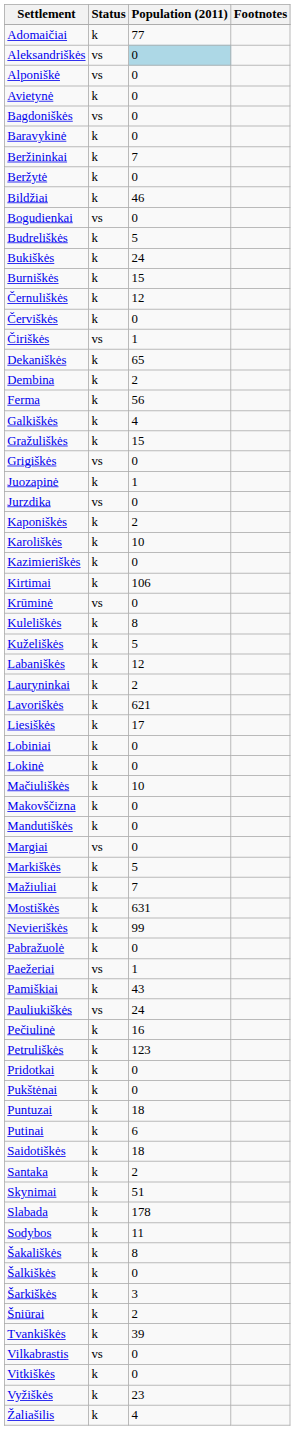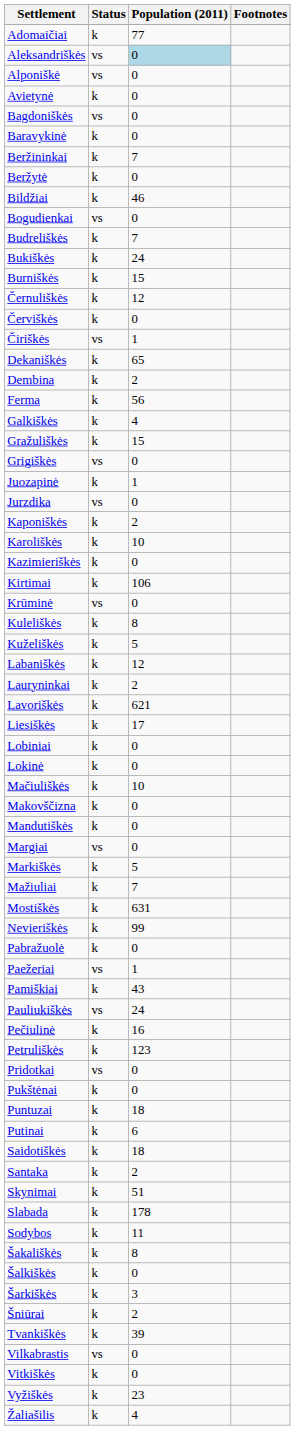 <table class="sortable wikitable">
 <tr bgcolor=#cccccc>
 <th>Settlement</th>
 <th>Status</th>
 <th>Population (2011)</th>
 <th>Footnotes</th>
 </tr>
 <tr align=center valign=center>
 </tr>
 <tr>
 <td><a href='#'>Adomaičiai</a></td>
 <td>k</td>
 <td>77</td>
 <td></td>
 </tr>
 <tr>
 <td><a href='#'>Aleksandriškės</a></td>
 <td>vs</td>
 <td style="background: lightblue;">0</td>
 <td></td>
 </tr>
 <tr>
 <td><a href='#'>Alponiškė</a></td>
 <td>vs</td>
 <td>0</td>
 <td></td>
 </tr>
 <tr>
 <td><a href='#'>Avietynė</a></td>
 <td>k</td>
 <td>0</td>
 <td></td>
 </tr>
 <tr>
 <td><a href='#'>Bagdoniškės</a></td>
 <td>vs</td>
 <td>0</td>
 <td></td>
 </tr>
 <tr>
 <td><a href='#'>Baravykinė</a></td>
 <td>k</td>
 <td>0</td>
 <td></td>
 </tr>
 <tr>
 <td><a href='#'>Beržininkai</a></td>
 <td>k</td>
 <td>7</td>
 <td></td>
 </tr>
 <tr>
 <td><a href='#'>Beržytė</a></td>
 <td>k</td>
 <td>0</td>
 <td></td>
 </tr>
 <tr>
 <td><a href='#'>Bildžiai</a></td>
 <td>k</td>
 <td>46</td>
 <td></td>
 </tr>
 <tr>
 <td><a href='#'>Bogudienkai</a></td>
 <td>vs</td>
 <td>0</td>
 <td></td>
 </tr>
 <tr>
 <td><a href='#'>Budreliškės</a></td>
 <td>k</td>
-<td>5</td>
+<td>7</td>
 <td></td>
 </tr>
 <tr>
 <td><a href='#'>Bukiškės</a></td>
 <td>k</td>
 <td>24</td>
 <td></td>
 </tr>
 <tr>
 <td><a href='#'>Burniškės</a></td>
 <td>k</td>
 <td>15</td>
 <td></td>
 </tr>
 <tr>
 <td><a href='#'>Černuliškės</a></td>
 <td>k</td>
 <td>12</td>
 <td></td>
 </tr>
 <tr>
 <td><a href='#'>Červiškės</a></td>
 <td>k</td>
 <td>0</td>
 <td></td>
 </tr>
 <tr>
 <td><a href='#'>Čiriškės</a></td>
 <td>vs</td>
 <td>1</td>
 <td></td>
 </tr>
 <tr>
 <td><a href='#'>Dekaniškės</a></td>
 <td>k</td>
 <td>65</td>
 <td></td>
 </tr>
 <tr>
 <td><a href='#'>Dembina</a></td>
 <td>k</td>
 <td>2</td>
 <td></td>
 </tr>
 <tr>
 <td><a href='#'>Ferma</a></td>
 <td>k</td>
 <td>56</td>
 <td></td>
 </tr>
 <tr>
 <td><a href='#'>Galkiškės</a></td>
 <td>k</td>
 <td>4</td>
 <td></td>
 </tr>
 <tr>
 <td><a href='#'>Gražuliškės</a></td>
 <td>k</td>
 <td>15</td>
 <td></td>
 </tr>
 <tr>
 <td><a href='#'>Grigiškės</a></td>
 <td>vs</td>
 <td>0</td>
 <td></td>
 </tr>
 <tr>
 <td><a href='#'>Juozapinė</a></td>
 <td>k</td>
 <td>1</td>
 <td></td>
 </tr>
 <tr>
 <td><a href='#'>Jurzdika</a></td>
 <td>vs</td>
 <td>0</td>
 <td></td>
 </tr>
 <tr>
 <td><a href='#'>Kaponiškės</a></td>
 <td>k</td>
 <td>2</td>
 <td></td>
 </tr>
 <tr>
 <td><a href='#'>Karoliškės</a></td>
 <td>k</td>
 <td>10</td>
 <td></td>
 </tr>
 <tr>
 <td><a href='#'>Kazimieriškės</a></td>
 <td>k</td>
 <td>0</td>
 <td></td>
 </tr>
 <tr>
 <td><a href='#'>Kirtimai</a></td>
 <td>k</td>
 <td>106</td>
 <td></td>
 </tr>
 <tr>
 <td><a href='#'>Krūminė</a></td>
 <td>vs</td>
 <td>0</td>
 <td></td>
 </tr>
 <tr>
 <td><a href='#'>Kuleliškės</a></td>
 <td>k</td>
 <td>8</td>
 <td></td>
 </tr>
 <tr>
 <td><a href='#'>Kuželiškės</a></td>
 <td>k</td>
 <td>5</td>
 <td></td>
 </tr>
 <tr>
 <td><a href='#'>Labaniškės</a></td>
 <td>k</td>
 <td>12</td>
 <td></td>
 </tr>
 <tr>
 <td><a href='#'>Lauryninkai</a></td>
 <td>k</td>
 <td>2</td>
 <td></td>
 </tr>
 <tr>
 <td><a href='#'>Lavoriškės</a></td>
 <td>k</td>
 <td>621</td>
 <td></td>
 </tr>
 <tr>
 <td><a href='#'>Liesiškės</a></td>
 <td>k</td>
 <td>17</td>
 <td></td>
 </tr>
 <tr>
 <td><a href='#'>Lobiniai</a></td>
 <td>k</td>
 <td>0</td>
 <td></td>
 </tr>
 <tr>
 <td><a href='#'>Lokinė</a></td>
 <td>k</td>
 <td>0</td>
 <td></td>
 </tr>
 <tr>
 <td><a href='#'>Mačiuliškės</a></td>
 <td>k</td>
 <td>10</td>
 <td></td>
 </tr>
 <tr>
 <td><a href='#'>Makovščizna</a></td>
 <td>k</td>
 <td>0</td>
 <td></td>
 </tr>
 <tr>
 <td><a href='#'>Mandutiškės</a></td>
 <td>k</td>
 <td>0</td>
 <td></td>
 </tr>
 <tr>
 <td><a href='#'>Margiai</a></td>
 <td>vs</td>
 <td>0</td>
 <td></td>
 </tr>
 <tr>
 <td><a href='#'>Markiškės</a></td>
 <td>k</td>
 <td>5</td>
 <td></td>
 </tr>
 <tr>
 <td><a href='#'>Mažiuliai</a></td>
 <td>k</td>
 <td>7</td>
 <td></td>
 </tr>
 <tr>
 <td><a href='#'>Mostiškės</a></td>
 <td>k</td>
 <td>631</td>
 <td></td>
 </tr>
 <tr>
 <td><a href='#'>Nevieriškės</a></td>
 <td>k</td>
 <td>99</td>
 <td></td>
 </tr>
 <tr>
 <td><a href='#'>Pabražuolė</a></td>
 <td>k</td>
 <td>0</td>
 <td></td>
 </tr>
 <tr>
 <td><a href='#'>Paežeriai</a></td>
 <td>vs</td>
 <td>1</td>
 <td></td>
 </tr>
 <tr>
 <td><a href='#'>Pamiškiai</a></td>
 <td>k</td>
 <td>43</td>
 <td></td>
 </tr>
 <tr>
 <td><a href='#'>Pauliukiškės</a></td>
 <td>vs</td>
 <td>24</td>
 <td></td>
 </tr>
 <tr>
 <td><a href='#'>Pečiulinė</a></td>
 <td>k</td>
 <td>16</td>
 <td></td>
 </tr>
 <tr>
 <td><a href='#'>Petruliškės</a></td>
 <td>k</td>
 <td>123</td>
 <td></td>
 </tr>
 <tr>
 <td><a href='#'>Pridotkai</a></td>
-<td>k</td>
+<td>vs</td>
 <td>0</td>
 <td></td>
 </tr>
 <tr>
 <td><a href='#'>Pukštėnai</a></td>
 <td>k</td>
 <td>0</td>
 <td></td>
 </tr>
 <tr>
 <td><a href='#'>Puntuzai</a></td>
 <td>k</td>
 <td>18</td>
 <td></td>
 </tr>
 <tr>
 <td><a href='#'>Putinai</a></td>
 <td>k</td>
 <td>6</td>
 <td></td>
 </tr>
 <tr>
 <td><a href='#'>Saidotiškės</a></td>
 <td>k</td>
 <td>18</td>
 <td></td>
 </tr>
 <tr>
 <td><a href='#'>Santaka</a></td>
 <td>k</td>
 <td>2</td>
 <td></td>
 </tr>
 <tr>
 <td><a href='#'>Skynimai</a></td>
 <td>k</td>
 <td>51</td>
 <td></td>
 </tr>
 <tr>
 <td><a href='#'>Slabada</a></td>
 <td>k</td>
 <td>178</td>
 <td></td>
 </tr>
 <tr>
 <td><a href='#'>Sodybos</a></td>
 <td>k</td>
 <td>11</td>
 <td></td>
 </tr>
 <tr>
 <td><a href='#'>Šakališkės</a></td>
 <td>k</td>
 <td>8</td>
 <td></td>
 </tr>
 <tr>
 <td><a href='#'>Šalkiškės</a></td>
 <td>k</td>
 <td>0</td>
 <td></td>
 </tr>
 <tr>
 <td><a href='#'>Šarkiškės</a></td>
 <td>k</td>
 <td>3</td>
 <td></td>
 </tr>
 <tr>
 <td><a href='#'>Šniūrai</a></td>
 <td>k</td>
 <td>2</td>
 <td></td>
 </tr>
 <tr>
 <td><a href='#'>Tvankiškės</a></td>
 <td>k</td>
 <td>39</td>
 <td></td>
 </tr>
 <tr>
 <td><a href='#'>Vilkabrastis</a></td>
 <td>vs</td>
 <td>0</td>
 <td></td>
 </tr>
 <tr>
 <td><a href='#'>Vitkiškės</a></td>
 <td>k</td>
 <td>0</td>
 <td></td>
 </tr>
 <tr>
 <td><a href='#'>Vyžiškės</a></td>
 <td>k</td>
 <td>23</td>
 <td></td>
 </tr>
 <tr>
 <td><a href='#'>Žaliašilis</a></td>
 <td>k</td>
 <td>4</td>
 <td></td>
 </tr>
 </table>
